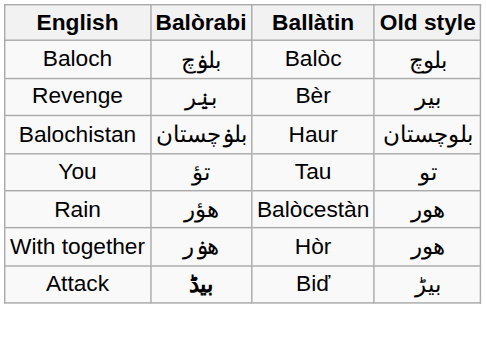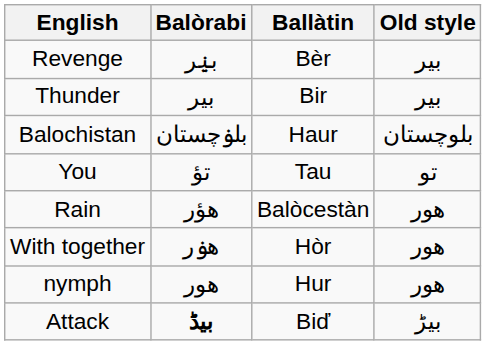 <table class="wikitable" style="text-align:center">
 <tr>
 <th scope="col">English</th>
 <th scope="col">Balòrabi</th>
 <th scope="col">Ballàtin</th>
 <th scope="col">Old style</th>
 </tr>
 <tr>
-<td>Baloch</td>
-<td>بلۏچ</td>
-<td>Balòc</td>
-<td>بلوچ</td>
-</tr>
-<tr>
 <td>Revenge</td>
 <td>بݔر</td>
 <td>Bèr</td>
+<td>بیر</td>
+</tr>
+<tr>
+<td>Thunder</td>
+<td>بیر</td>
+<td>Bir</td>
 <td>بیر</td>
 </tr>
 <tr>
 <td>Balochistan</td>
 <td>بلۏچستان</td>
 <td>Haur</td>
 <td>بلوچستان</td>
 </tr>
 <tr>
 <td>You</td>
 <td>تؤ</td>
 <td>Tau</td>
 <td>تو</td>
 </tr>
 <tr>
 <td>Rain</td>
 <td>ھؤر</td>
 <td>Balòcestàn</td>
 <td>ھور</td>
 </tr>
 <tr>
 <td>With together</td>
 <td>ھۏر</td>
 <td>Hòr</td>
 <td>ھور</td>
 </tr>
 <tr>
+<td>nymph</td>
+<td>ھور</td>
+<td>Hur</td>
+<td>ھور</td>
+</tr>
+<tr>
 <td>Attack</td>
 <td><strong>بیڈ</strong></td>
 <td>Biď</td>
 <td>بیڑ</td>
 </tr>
 </table>
